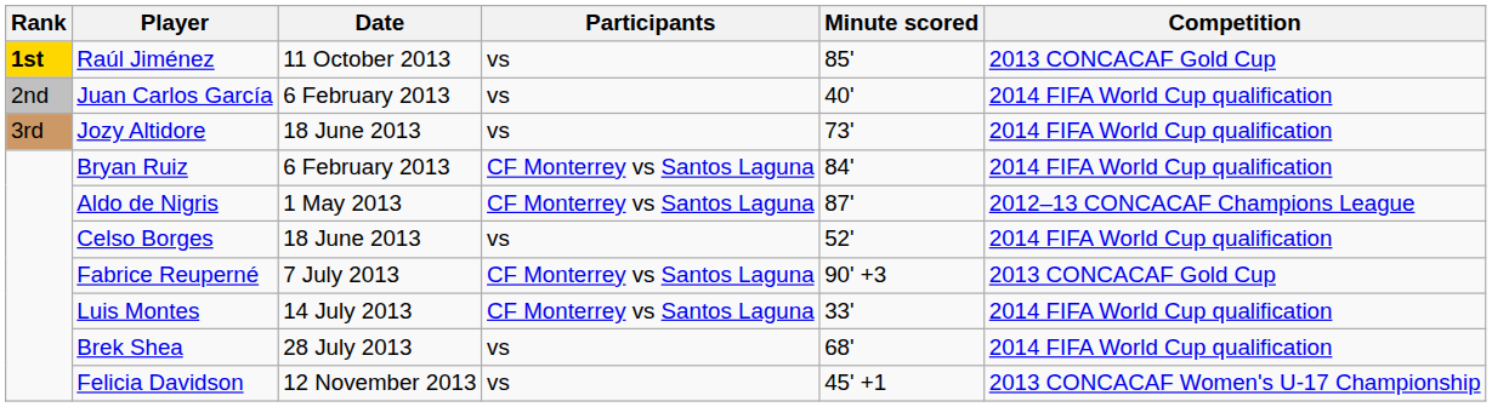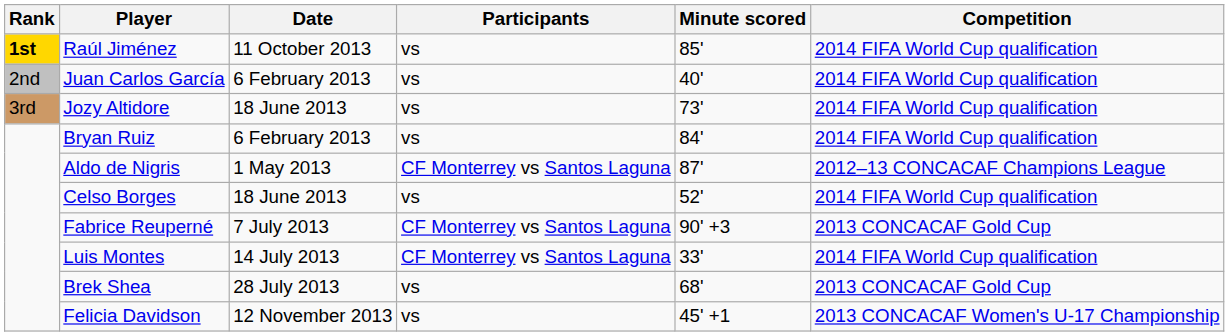 <table class="wikitable">
 <tr>
 <th>Rank</th>
 <th>Player</th>
 <th>Date</th>
 <th>Participants</th>
 <th>Minute scored</th>
 <th>Competition</th>
 </tr>
 <tr>
 <td scope=col style="background-color: gold"><strong>1st</strong></td>
 <td> <a href='#'>Raúl Jiménez</a></td>
 <td>11 October 2013</td>
 <td> vs </td>
 <td>85'</td>
-<td><a href='#'>2013 CONCACAF Gold Cup</a></td>
+<td><a href='#'>2014 FIFA World Cup qualification</a></td>
 </tr>
 <tr>
 <td scope=col style="background-color: silver">2nd</td>
 <td> <a href='#'>Juan Carlos García</a></td>
 <td>6 February 2013</td>
 <td> vs </td>
 <td>40'</td>
 <td><a href='#'>2014 FIFA World Cup qualification</a></td>
 </tr>
 <tr>
 <td scope=col style="background-color: #cc9966">3rd</td>
 <td> <a href='#'>Jozy Altidore</a></td>
 <td>18 June 2013</td>
 <td> vs </td>
 <td>73'</td>
 <td><a href='#'>2014 FIFA World Cup qualification</a></td>
 </tr>
 <tr>
 <td rowspan="7"></td>
 <td> <a href='#'>Bryan Ruiz</a></td>
 <td>6 February 2013</td>
-<td> <a href='#'>CF Monterrey</a> vs  <a href='#'>Santos Laguna</a></td>
+<td> vs </td>
 <td>84'</td>
 <td><a href='#'>2014 FIFA World Cup qualification</a></td>
 </tr>
 <tr>
 <td> <a href='#'>Aldo de Nigris</a></td>
 <td>1 May 2013</td>
 <td> <a href='#'>CF Monterrey</a> vs  <a href='#'>Santos Laguna</a></td>
 <td>87'</td>
 <td><a href='#'>2012–13 CONCACAF Champions League</a></td>
 </tr>
 <tr>
 <td> <a href='#'>Celso Borges</a></td>
 <td>18 June 2013</td>
 <td> vs </td>
 <td>52'</td>
 <td><a href='#'>2014 FIFA World Cup qualification</a></td>
 </tr>
 <tr>
 <td> <a href='#'>Fabrice Reuperné</a></td>
 <td>7 July 2013</td>
 <td> <a href='#'>CF Monterrey</a> vs  <a href='#'>Santos Laguna</a></td>
 <td>90' +3</td>
 <td><a href='#'>2013 CONCACAF Gold Cup</a></td>
 </tr>
 <tr>
 <td> <a href='#'>Luis Montes</a></td>
 <td>14 July 2013</td>
 <td> <a href='#'>CF Monterrey</a> vs  <a href='#'>Santos Laguna</a></td>
 <td>33'</td>
 <td><a href='#'>2014 FIFA World Cup qualification</a></td>
 </tr>
 <tr>
 <td> <a href='#'>Brek Shea</a></td>
 <td>28 July 2013</td>
 <td> vs </td>
 <td>68'</td>
-<td><a href='#'>2014 FIFA World Cup qualification</a></td>
+<td><a href='#'>2013 CONCACAF Gold Cup</a></td>
 </tr>
 <tr>
 <td> <a href='#'>Felicia Davidson</a></td>
 <td>12 November 2013</td>
 <td> vs </td>
 <td>45' +1</td>
 <td><a href='#'>2013 CONCACAF Women's U-17 Championship</a></td>
 </tr>
 </table>
